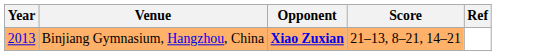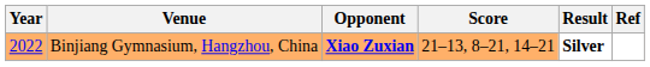 <table class="sortable wikitable" style="font-size: 90%;">
 <tr>
 <th>Year</th>
 <th>Venue</th>
 <th>Opponent</th>
 <th>Score</th>
+<th>Result</th>
 <th>Ref</th>
 </tr>
 <tr style="background:#FFB069">
-<td align="center"><a href='#'>2013</a></td>
+<td align="center"><a href='#'>2022</a></td>
 <td align="left">Binjiang Gymnasium, <a href='#'>Hangzhou</a>, China</td>
 <td align="left"><strong> <a href='#'>Xiao Zuxian</a></strong></td>
 <td align="left">21–13, 8–21, 14–21</td>
+<td style="text-align:left; background:white"> <strong>Silver</strong></td>
 <td style="text-align:center; background:white"></td>
 </tr>
 </table>
